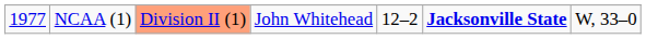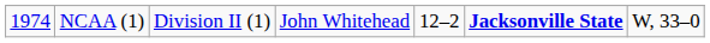 <table class="wikitable">
 <tr>
 </tr>
 <tr>
-<td><a href='#'>1977</a></td>
+<td><a href='#'>1974</a></td>
 <td rowspan=1><a href='#'>NCAA</a> (1)</td>
-<td rowspan=1 style="background: lightsalmon;"><a href='#'>Division II</a> (1)</td>
+<td rowspan=1><a href='#'>Division II</a> (1)</td>
 <td rowspan=1><a href='#'>John Whitehead</a></td>
 <td>12–2</td>
 <td><strong><a href='#'>Jacksonville State</a></strong></td>
 <td>W, 33–0</td>
 </tr>
 </table>
